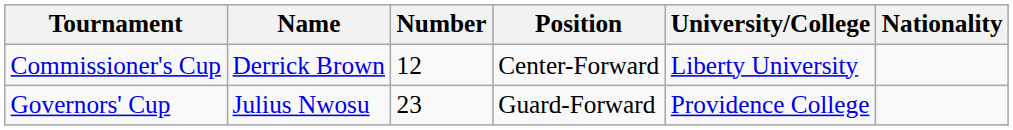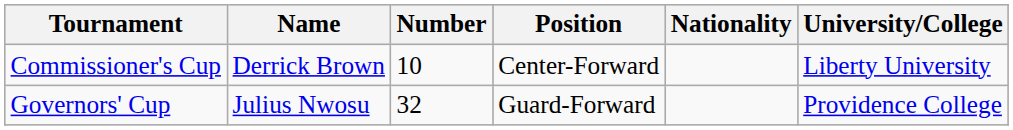 <table class="wikitable">
 <tr>
 <th>Tournament</th>
 <th>Name</th>
 <th>Number</th>
 <th>Position</th>
+<th>Nationality</th>
 <th>University/College</th>
-<th>Nationality</th>
 </tr>
 <tr>
 <td><a href='#'>Commissioner's Cup</a></td>
 <td><a href='#'>Derrick Brown</a></td>
-<td>12</td>
+<td>10</td>
 <td>Center-Forward</td>
+<td></td>
 <td><a href='#'>Liberty University</a></td>
-<td></td>
 </tr>
 <tr>
 <td><a href='#'>Governors' Cup</a></td>
 <td><a href='#'>Julius Nwosu</a></td>
-<td>23</td>
+<td>32</td>
 <td>Guard-Forward</td>
+<td></td>
 <td><a href='#'>Providence College</a></td>
-<td></td>
 </tr>
 </table>
